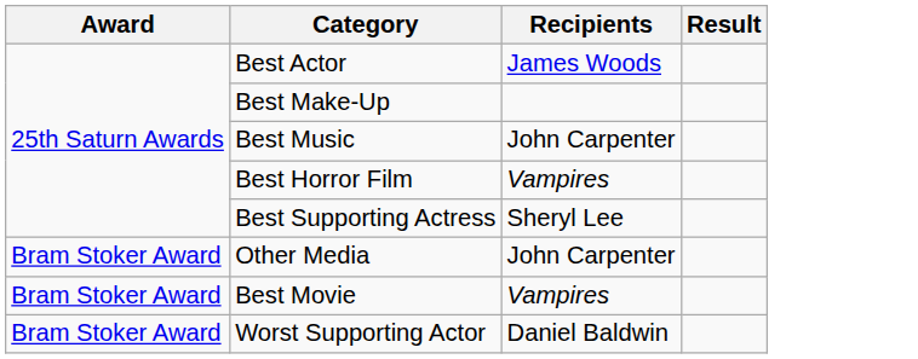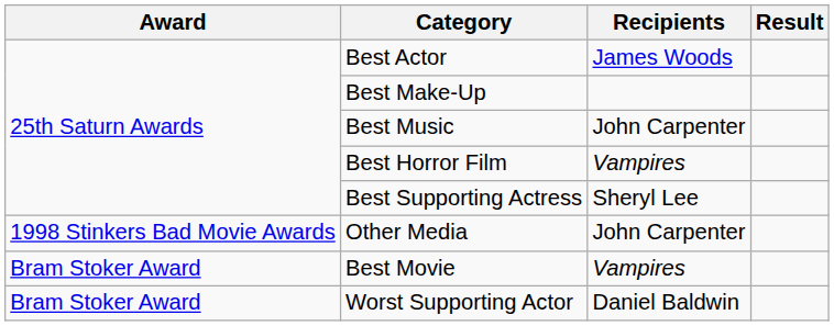 <table class="wikitable sortable plainrowheaders">
 <tr>
 <th>Award</th>
 <th>Category</th>
 <th>Recipients</th>
 <th>Result</th>
 </tr>
 <tr>
 <td rowspan=5><a href='#'>25th Saturn Awards</a></td>
 <td>Best Actor</td>
 <td><a href='#'>James Woods</a></td>
 <td></td>
 </tr>
 <tr>
 <td>Best Make-Up</td>
 <td></td>
 <td></td>
 </tr>
 <tr>
 <td>Best Music</td>
 <td>John Carpenter</td>
 <td></td>
 </tr>
 <tr>
 <td>Best Horror Film</td>
 <td><em>Vampires</em></td>
 <td></td>
 </tr>
 <tr>
 <td>Best Supporting Actress</td>
 <td>Sheryl Lee</td>
 <td></td>
 </tr>
 <tr>
-<td><a href='#'>Bram Stoker Award</a></td>
+<td><a href='#'>1998 Stinkers Bad Movie Awards</a></td>
 <td>Other Media</td>
 <td>John Carpenter</td>
 <td></td>
 </tr>
 <tr>
 <td><a href='#'>Bram Stoker Award</a></td>
 <td>Best Movie</td>
 <td><em>Vampires</em></td>
 <td></td>
 </tr>
 <tr>
 <td><a href='#'>Bram Stoker Award</a></td>
 <td>Worst Supporting Actor</td>
 <td>Daniel Baldwin</td>
 <td></td>
 </tr>
 </table>
